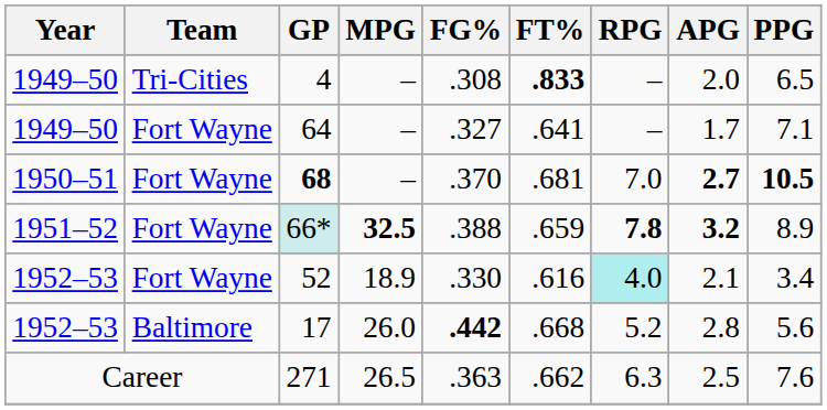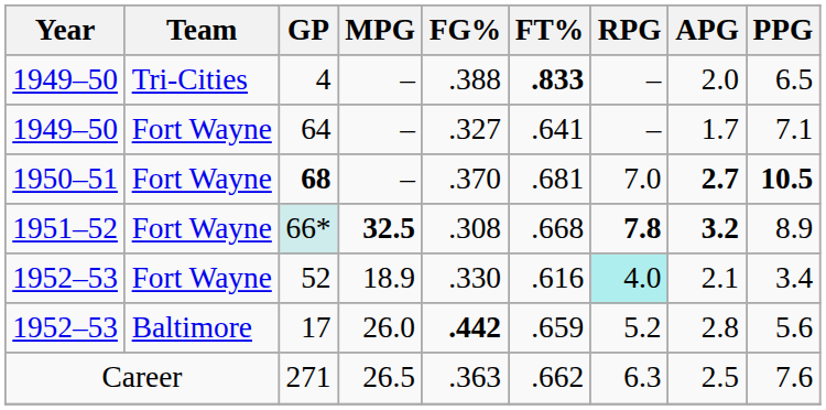 <table class="wikitable sortable" style="font-size:95%; text-align:right;">
 <tr>
 <th>Year</th>
 <th>Team</th>
 <th>GP</th>
 <th>MPG</th>
 <th>FG%</th>
 <th>FT%</th>
 <th>RPG</th>
 <th>APG</th>
 <th>PPG</th>
 </tr>
 <tr>
 <td style="text-align:left;"><a href='#'>1949–50</a></td>
 <td style="text-align:left;"><a href='#'>Tri-Cities</a></td>
 <td>4</td>
 <td>–</td>
-<td>.308</td>
+<td>.388</td>
 <td><strong>.833</strong></td>
 <td>–</td>
 <td>2.0</td>
 <td>6.5</td>
 </tr>
 <tr>
 <td style="text-align:left;"><a href='#'>1949–50</a></td>
 <td style="text-align:left;"><a href='#'>Fort Wayne</a></td>
 <td>64</td>
 <td>–</td>
 <td>.327</td>
 <td>.641</td>
 <td>–</td>
 <td>1.7</td>
 <td>7.1</td>
 </tr>
 <tr>
 <td style="text-align:left;"><a href='#'>1950–51</a></td>
 <td style="text-align:left;"><a href='#'>Fort Wayne</a></td>
 <td><strong>68</strong></td>
 <td>–</td>
 <td>.370</td>
 <td>.681</td>
 <td>7.0</td>
 <td><strong>2.7</strong></td>
 <td><strong>10.5</strong></td>
 </tr>
 <tr>
 <td style="text-align:left;"><a href='#'>1951–52</a></td>
 <td style="text-align:left;"><a href='#'>Fort Wayne</a></td>
 <td style="background:#CFECEC;">66*</td>
 <td><strong>32.5</strong></td>
-<td>.388</td>
-<td>.659</td>
+<td>.308</td>
+<td>.668</td>
 <td><strong>7.8</strong></td>
 <td><strong>3.2</strong></td>
 <td>8.9</td>
 </tr>
 <tr>
 <td style="text-align:left;"><a href='#'>1952–53</a></td>
 <td style="text-align:left;"><a href='#'>Fort Wayne</a></td>
 <td>52</td>
 <td>18.9</td>
 <td>.330</td>
 <td>.616</td>
 <td style="background: paleturquoise;">4.0</td>
 <td>2.1</td>
 <td>3.4</td>
 </tr>
 <tr>
 <td style="text-align:left;"><a href='#'>1952–53</a></td>
 <td style="text-align:left;"><a href='#'>Baltimore</a></td>
 <td>17</td>
 <td>26.0</td>
 <td><strong>.442</strong></td>
-<td>.668</td>
+<td>.659</td>
 <td>5.2</td>
 <td>2.8</td>
 <td>5.6</td>
 </tr>
 <tr class="sortbottom">
 <td style="text-align:center;" colspan="2">Career</td>
 <td>271</td>
 <td>26.5</td>
 <td>.363</td>
 <td>.662</td>
 <td>6.3</td>
 <td>2.5</td>
 <td>7.6</td>
 </tr>
 <tr>
 </tr>
 </table>
